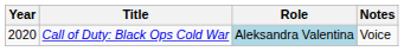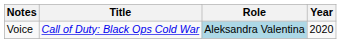 <table class="wikitable sortable">
 <tr>
-<th>Year</th>
+<th class="unsortable">Notes</th>
 <th>Title</th>
 <th>Role</th>
-<th class="unsortable">Notes</th>
+<th>Year</th>
 </tr>
 <tr>
-<td>2020</td>
+<td>Voice</td>
 <td><em><a href='#'>Call of Duty: Black Ops Cold War</a></em></td>
 <td style="background: lightblue;">Aleksandra Valentina</td>
-<td>Voice</td>
+<td>2020</td>
 </tr>
 </table>
